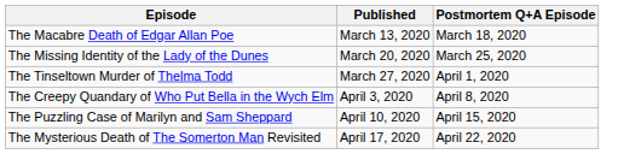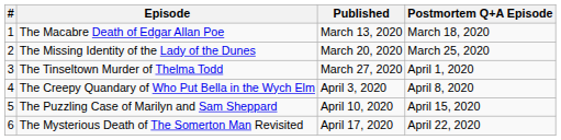 <table class="wikitable mw-collapsible">
 <tr>
+<th>#</th>
 <th>Episode</th>
 <th>Published</th>
 <th>Postmortem Q+A Episode</th>
 </tr>
 <tr>
+<td>1</td>
 <td>The Macabre <a href='#'>Death of Edgar Allan Poe</a></td>
 <td>March 13, 2020</td>
 <td>March 18, 2020</td>
 </tr>
 <tr>
+<td>2</td>
 <td>The Missing Identity of the <a href='#'>Lady of the Dunes</a></td>
 <td>March 20, 2020</td>
 <td>March 25, 2020</td>
 </tr>
 <tr>
+<td>3</td>
 <td>The Tinseltown Murder of <a href='#'>Thelma Todd</a></td>
 <td>March 27, 2020</td>
 <td>April 1, 2020</td>
 </tr>
 <tr>
+<td>4</td>
 <td>The Creepy Quandary of <a href='#'>Who Put Bella in the Wych Elm</a></td>
 <td>April 3, 2020</td>
 <td>April 8, 2020</td>
 </tr>
 <tr>
+<td>5</td>
 <td>The Puzzling Case of Marilyn and <a href='#'>Sam Sheppard</a></td>
 <td>April 10, 2020</td>
 <td>April 15, 2020</td>
 </tr>
 <tr>
+<td>6</td>
 <td>The Mysterious Death of <a href='#'>The Somerton Man</a> Revisited</td>
 <td>April 17, 2020</td>
 <td>April 22, 2020</td>
 </tr>
 </table>
